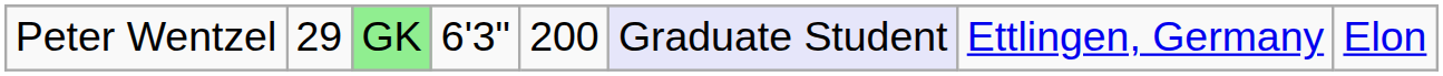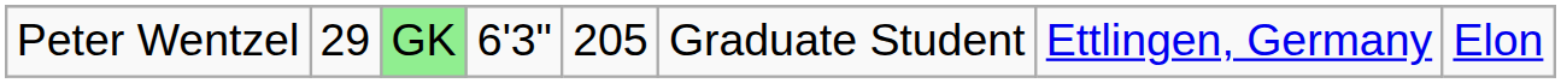 <table class="wikitable sortable" border="1" style="text-align:center;">
 <tr align=center>
 </tr>
 <tr>
 <td>Peter Wentzel</td>
 <td>29</td>
 <td style="background: lightgreen;">GK</td>
 <td>6'3"</td>
-<td>200</td>
-<td style="background: lavender;">Graduate Student</td>
+<td>205</td>
+<td>Graduate Student</td>
 <td><a href='#'>Ettlingen, Germany</a></td>
 <td><a href='#'>Elon</a></td>
 </tr>
 </table>
